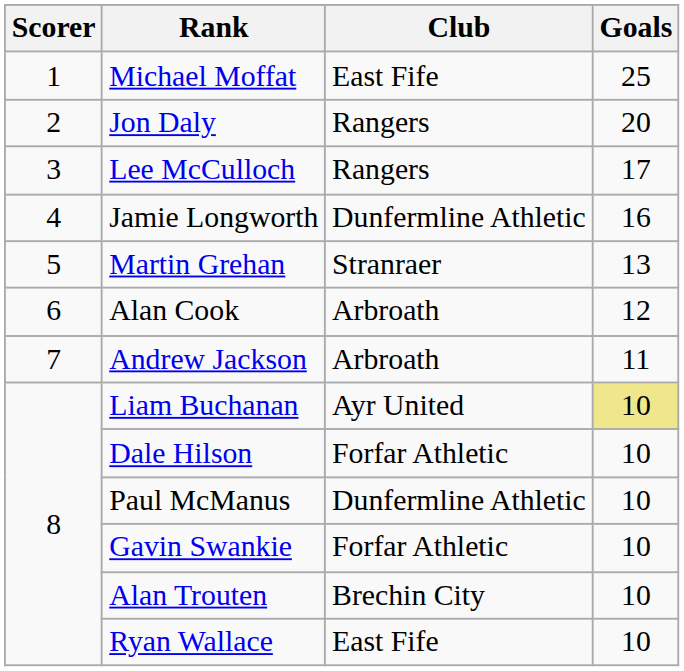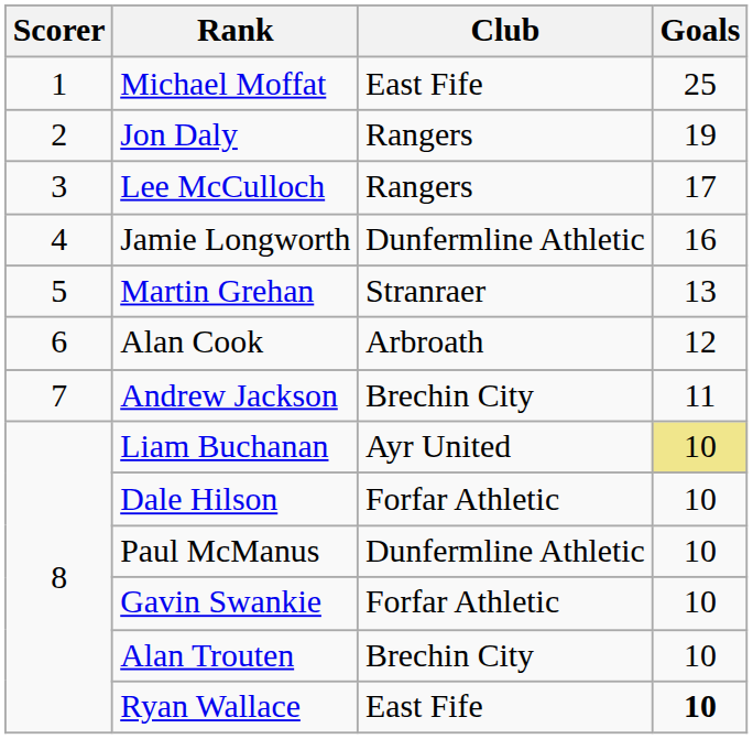 <table class="wikitable" style="text-align:center">
 <tr>
 <th>Scorer</th>
 <th>Rank</th>
 <th>Club</th>
 <th>Goals</th>
 </tr>
 <tr>
 <td>1</td>
 <td align="left"> <a href='#'>Michael Moffat</a></td>
 <td align="left">East Fife</td>
 <td>25</td>
 </tr>
 <tr>
 <td>2</td>
 <td align="left"> <a href='#'>Jon Daly</a></td>
 <td align="left">Rangers</td>
-<td>20</td>
+<td>19</td>
 </tr>
 <tr>
 <td>3</td>
 <td align="left"> <a href='#'>Lee McCulloch</a></td>
 <td align="left">Rangers</td>
 <td>17</td>
 </tr>
 <tr>
 <td>4</td>
 <td align="left"> Jamie Longworth</td>
 <td align="left">Dunfermline Athletic</td>
 <td>16</td>
 </tr>
 <tr>
 <td>5</td>
 <td align="left"> <a href='#'>Martin Grehan</a></td>
 <td align="left">Stranraer</td>
 <td>13</td>
 </tr>
 <tr>
 <td>6</td>
 <td align="left"> Alan Cook</td>
 <td align="left">Arbroath</td>
 <td>12</td>
 </tr>
 <tr>
 <td>7</td>
 <td align="left"> <a href='#'>Andrew Jackson</a></td>
-<td align="left">Arbroath</td>
+<td align="left">Brechin City</td>
 <td>11</td>
 </tr>
 <tr>
 <td rowspan="6">8</td>
 <td align="left"> <a href='#'>Liam Buchanan</a></td>
 <td align="left">Ayr United</td>
 <td style="background: khaki;">10</td>
 </tr>
 <tr>
 <td align="left"> <a href='#'>Dale Hilson</a></td>
 <td align="left">Forfar Athletic</td>
 <td>10</td>
 </tr>
 <tr>
 <td align="left"> Paul McManus</td>
 <td align="left">Dunfermline Athletic</td>
 <td>10</td>
 </tr>
 <tr>
 <td align="left"> <a href='#'>Gavin Swankie</a></td>
 <td align="left">Forfar Athletic</td>
 <td>10</td>
 </tr>
 <tr>
 <td align="left"> <a href='#'>Alan Trouten</a></td>
 <td align="left">Brechin City</td>
 <td>10</td>
 </tr>
 <tr>
 <td align="left"> <a href='#'>Ryan Wallace</a></td>
 <td align="left">East Fife</td>
-<td>10</td>
+<td><strong>10</strong></td>
 </tr>
 </table>
